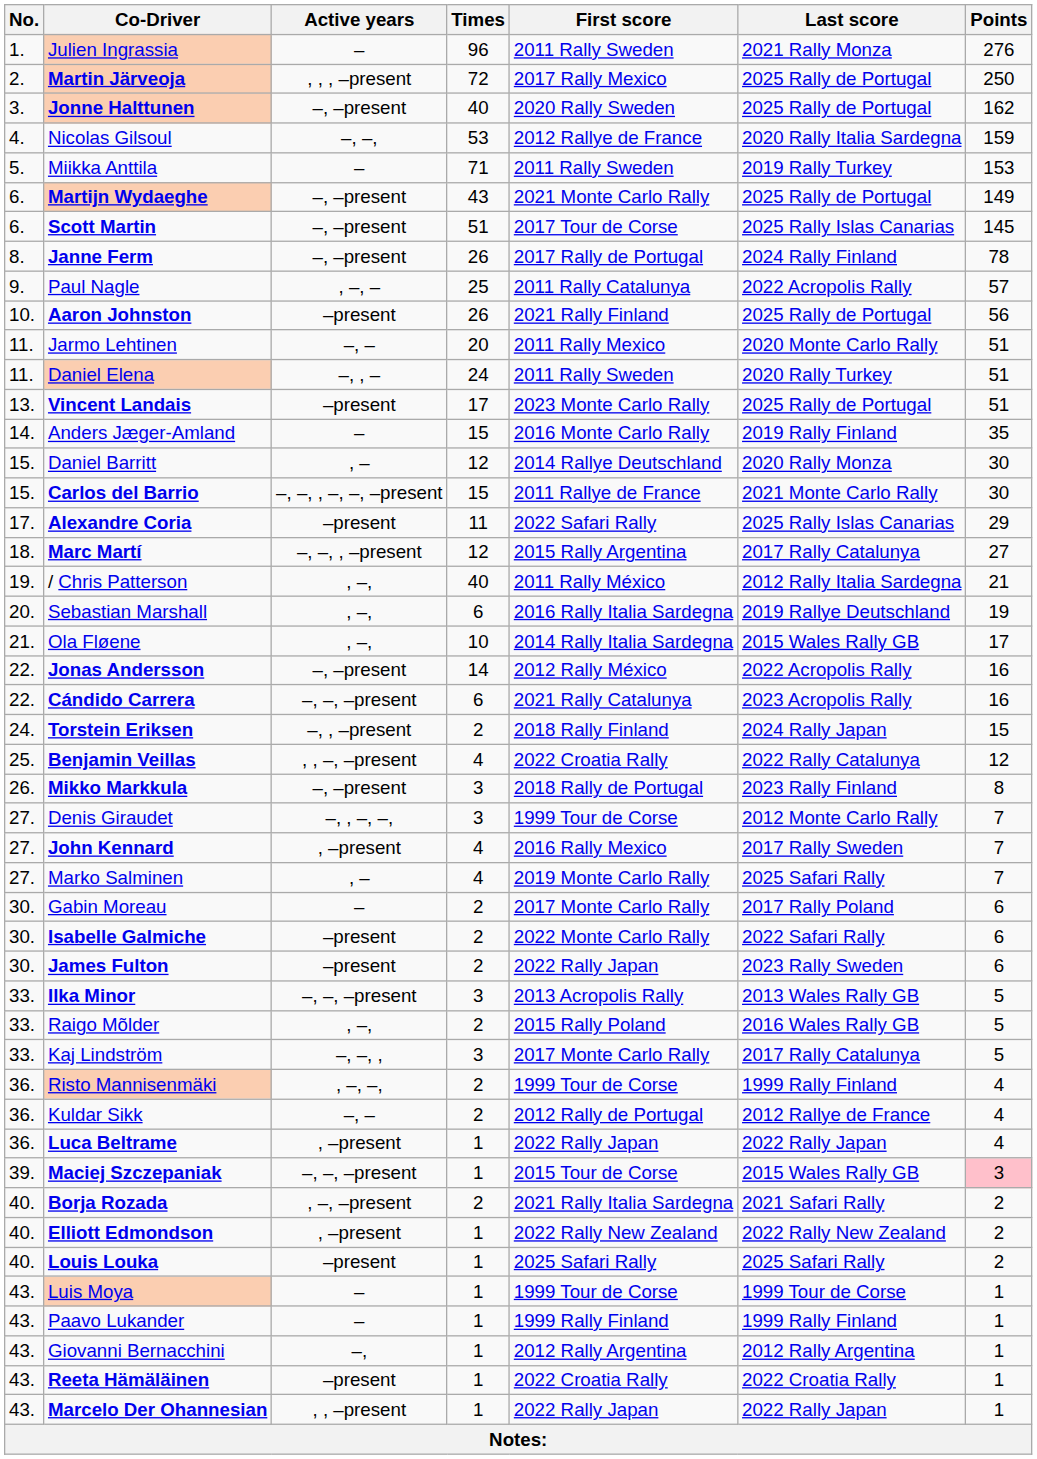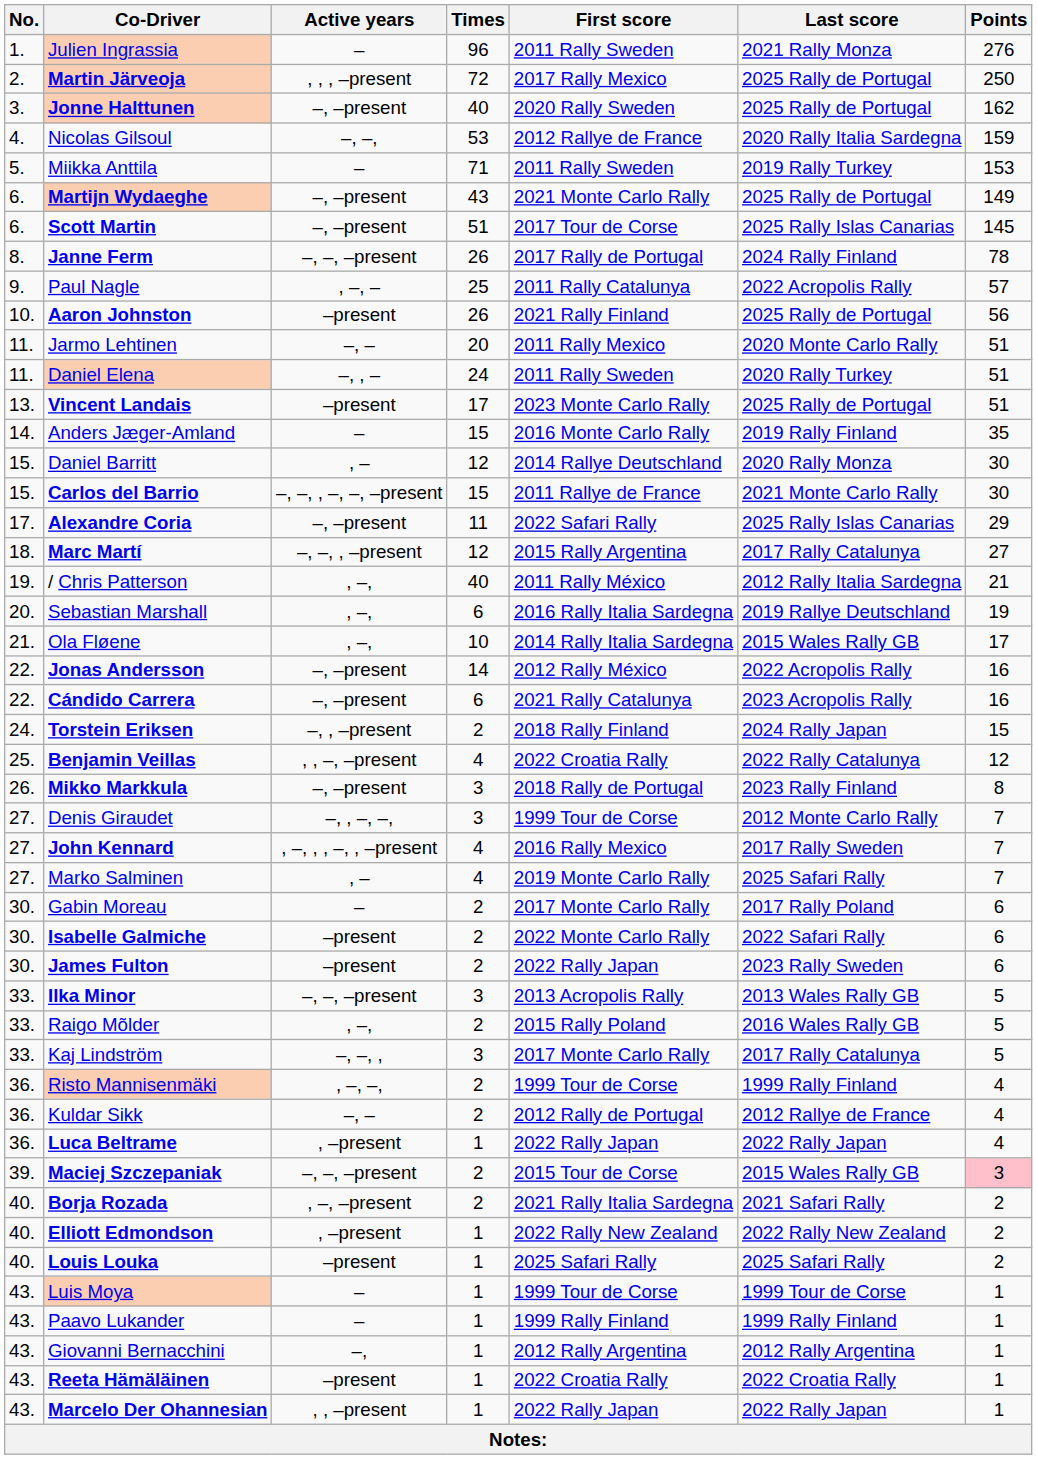 <table class="wikitable sortable" style="font-size:90%;">
 <tr>
 <th>No.</th>
 <th class="unsortable">Co-Driver</th>
 <th>Active years</th>
 <th>Times</th>
 <th class="unsortable">First score</th>
 <th class="unsortable">Last score</th>
 <th>Points</th>
 </tr>
 <tr>
 <td>1.</td>
 <td bgcolor=fbceb1> <a href='#'>Julien Ingrassia</a></td>
 <td align=center>–</td>
 <td align=center>96</td>
 <td> <a href='#'>2011 Rally Sweden</a></td>
 <td> <a href='#'>2021 Rally Monza</a></td>
 <td align=center>276</td>
 </tr>
 <tr>
 <td>2.</td>
 <td bgcolor=fbceb1><strong> <a href='#'>Martin Järveoja</a></strong></td>
 <td align=center>, , , –present</td>
 <td align=center>72</td>
 <td> <a href='#'>2017 Rally Mexico</a></td>
 <td> <a href='#'>2025 Rally de Portugal</a></td>
 <td align=center>250</td>
 </tr>
 <tr>
 <td>3.</td>
 <td bgcolor=fbceb1><strong> <a href='#'>Jonne Halttunen</a></strong></td>
 <td align=center>–, –present</td>
 <td align=center>40</td>
 <td> <a href='#'>2020 Rally Sweden</a></td>
 <td> <a href='#'>2025 Rally de Portugal</a></td>
 <td align=center>162</td>
 </tr>
 <tr>
 <td>4.</td>
 <td> <a href='#'>Nicolas Gilsoul</a></td>
 <td align=center>–, –, </td>
 <td align=center>53</td>
 <td> <a href='#'>2012 Rallye de France</a></td>
 <td> <a href='#'>2020 Rally Italia Sardegna</a></td>
 <td align=center>159</td>
 </tr>
 <tr>
 <td>5.</td>
 <td> <a href='#'>Miikka Anttila</a></td>
 <td align=center>–</td>
 <td align=center>71</td>
 <td> <a href='#'>2011 Rally Sweden</a></td>
 <td> <a href='#'>2019 Rally Turkey</a></td>
 <td align=center>153</td>
 </tr>
 <tr>
 <td>6.</td>
 <td bgcolor=fbceb1><strong> <a href='#'>Martijn Wydaeghe</a></strong></td>
 <td align=center>–, –present</td>
 <td align=center>43</td>
 <td> <a href='#'>2021 Monte Carlo Rally</a></td>
 <td> <a href='#'>2025 Rally de Portugal</a></td>
 <td align=center>149</td>
 </tr>
 <tr>
 <td>6.</td>
 <td><strong> <a href='#'>Scott Martin</a></strong></td>
 <td align=center>–, –present</td>
 <td align=center>51</td>
 <td> <a href='#'>2017 Tour de Corse</a></td>
 <td> <a href='#'>2025 Rally Islas Canarias</a></td>
 <td align=center>145</td>
 </tr>
 <tr>
 <td>8.</td>
 <td><strong> <a href='#'>Janne Ferm</a></strong></td>
-<td align=center>–, –present</td>
+<td align=center>–, –, –present</td>
 <td align=center>26</td>
 <td> <a href='#'>2017 Rally de Portugal</a></td>
 <td> <a href='#'>2024 Rally Finland</a></td>
 <td align=center>78</td>
 </tr>
 <tr>
 <td>9.</td>
 <td> <a href='#'>Paul Nagle</a></td>
 <td align=center>, –, –</td>
 <td align=center>25</td>
 <td> <a href='#'>2011 Rally Catalunya</a></td>
 <td> <a href='#'>2022 Acropolis Rally</a></td>
 <td align=center>57</td>
 </tr>
 <tr>
 <td>10.</td>
 <td><strong> <a href='#'>Aaron Johnston</a></strong></td>
 <td align=center>–present</td>
 <td align=center>26</td>
 <td> <a href='#'>2021 Rally Finland</a></td>
 <td> <a href='#'>2025 Rally de Portugal</a></td>
 <td align=center>56</td>
 </tr>
 <tr>
 <td>11.</td>
 <td> <a href='#'>Jarmo Lehtinen</a></td>
 <td align=center>–, –</td>
 <td align=center>20</td>
 <td> <a href='#'>2011 Rally Mexico</a></td>
 <td> <a href='#'>2020 Monte Carlo Rally</a></td>
 <td align=center>51</td>
 </tr>
 <tr>
 <td>11.</td>
 <td bgcolor=fbceb1> <a href='#'>Daniel Elena</a></td>
 <td align=center>–, , –</td>
 <td align=center>24</td>
 <td> <a href='#'>2011 Rally Sweden</a></td>
 <td> <a href='#'>2020 Rally Turkey</a></td>
 <td align=center>51</td>
 </tr>
 <tr>
 <td>13.</td>
 <td><strong> <a href='#'>Vincent Landais</a></strong></td>
 <td align=center>–present</td>
 <td align=center>17</td>
 <td> <a href='#'>2023 Monte Carlo Rally</a></td>
 <td> <a href='#'>2025 Rally de Portugal</a></td>
 <td align=center>51</td>
 </tr>
 <tr>
 <td>14.</td>
 <td> <a href='#'>Anders Jæger-Amland</a></td>
 <td align=center>–</td>
 <td align=center>15</td>
 <td> <a href='#'>2016 Monte Carlo Rally</a></td>
 <td> <a href='#'>2019 Rally Finland</a></td>
 <td align=center>35</td>
 </tr>
 <tr>
 <td>15.</td>
 <td> <a href='#'>Daniel Barritt</a></td>
 <td align=center>, –</td>
 <td align=center>12</td>
 <td> <a href='#'>2014 Rallye Deutschland</a></td>
 <td> <a href='#'>2020 Rally Monza</a></td>
 <td align=center>30</td>
 </tr>
 <tr>
 <td>15.</td>
 <td><strong> <a href='#'>Carlos del Barrio</a></strong></td>
 <td align=center>–, –, , –, –, –present</td>
 <td align=center>15</td>
 <td> <a href='#'>2011 Rallye de France</a></td>
 <td> <a href='#'>2021 Monte Carlo Rally</a></td>
 <td align=center>30</td>
 </tr>
 <tr>
 <td>17.</td>
 <td> <strong><a href='#'>Alexandre Coria</a></strong></td>
-<td align=center>–present</td>
+<td align=center>–, –present</td>
 <td align=center>11</td>
 <td> <a href='#'>2022 Safari Rally</a></td>
 <td> <a href='#'>2025 Rally Islas Canarias</a></td>
 <td align=center>29</td>
 </tr>
 <tr>
 <td>18.</td>
 <td><strong> <a href='#'>Marc Martí</a></strong></td>
 <td align=center>–, –, , –present</td>
 <td align=center>12</td>
 <td> <a href='#'>2015 Rally Argentina</a></td>
 <td> <a href='#'>2017 Rally Catalunya</a></td>
 <td align=center>27</td>
 </tr>
 <tr>
 <td>19.</td>
 <td> /  <a href='#'>Chris Patterson</a></td>
 <td align=center>, –, </td>
 <td align=center>40</td>
 <td> <a href='#'>2011 Rally México</a></td>
 <td> <a href='#'>2012 Rally Italia Sardegna</a></td>
 <td align=center>21</td>
 </tr>
 <tr>
 <td>20.</td>
 <td> <a href='#'>Sebastian Marshall</a></td>
 <td align=center>, –, </td>
 <td align=center>6</td>
 <td> <a href='#'>2016 Rally Italia Sardegna</a></td>
 <td> <a href='#'>2019 Rallye Deutschland</a></td>
 <td align=center>19</td>
 </tr>
 <tr>
 <td>21.</td>
 <td> <a href='#'>Ola Fløene</a></td>
 <td align=center>, –, </td>
 <td align=center>10</td>
 <td> <a href='#'>2014 Rally Italia Sardegna</a></td>
 <td> <a href='#'>2015 Wales Rally GB</a></td>
 <td align=center>17</td>
 </tr>
 <tr>
 <td>22.</td>
 <td><strong> <a href='#'>Jonas Andersson</a></strong></td>
 <td align=center>–, –present</td>
 <td align=center>14</td>
 <td> <a href='#'>2012 Rally México</a></td>
 <td> <a href='#'>2022 Acropolis Rally</a></td>
 <td align=center>16</td>
 </tr>
 <tr>
 <td>22.</td>
 <td><strong> <a href='#'>Cándido Carrera</a></strong></td>
-<td align=center>–, –, –present</td>
+<td align=center>–, –present</td>
 <td align=center>6</td>
 <td> <a href='#'>2021 Rally Catalunya</a></td>
 <td> <a href='#'>2023 Acropolis Rally</a></td>
 <td align=center>16</td>
 </tr>
 <tr>
 <td>24.</td>
 <td><strong> <a href='#'>Torstein Eriksen</a></strong></td>
 <td align=center>–, , –present</td>
 <td align=center>2</td>
 <td> <a href='#'>2018 Rally Finland</a></td>
 <td> <a href='#'>2024 Rally Japan</a></td>
 <td align=center>15</td>
 </tr>
 <tr>
 <td>25.</td>
 <td><strong> <a href='#'>Benjamin Veillas</a></strong></td>
 <td align=center>, , –, –present</td>
 <td align=center>4</td>
 <td> <a href='#'>2022 Croatia Rally</a></td>
 <td> <a href='#'>2022 Rally Catalunya</a></td>
 <td align=center>12</td>
 </tr>
 <tr>
 <td>26.</td>
 <td><strong> <a href='#'>Mikko Markkula</a></strong></td>
 <td align=center>–, –present</td>
 <td align=center>3</td>
 <td> <a href='#'>2018 Rally de Portugal</a></td>
 <td> <a href='#'>2023 Rally Finland</a></td>
 <td align=center>8</td>
 </tr>
 <tr>
 <td>27.</td>
 <td> <a href='#'>Denis Giraudet</a></td>
 <td align=center>–, , –, –, </td>
 <td align=center>3</td>
 <td> <a href='#'>1999 Tour de Corse</a></td>
 <td> <a href='#'>2012 Monte Carlo Rally</a></td>
 <td align=center>7</td>
 </tr>
 <tr>
 <td>27.</td>
 <td><strong> <a href='#'>John Kennard</a></strong></td>
-<td align=center>, –present</td>
+<td align=center>, –, , , –, , –present</td>
 <td align=center>4</td>
 <td> <a href='#'>2016 Rally Mexico</a></td>
 <td> <a href='#'>2017 Rally Sweden</a></td>
 <td align=center>7</td>
 </tr>
 <tr>
 <td>27.</td>
 <td> <a href='#'>Marko Salminen</a></td>
 <td align=center>, –</td>
 <td align=center>4</td>
 <td> <a href='#'>2019 Monte Carlo Rally</a></td>
 <td> <a href='#'>2025 Safari Rally</a></td>
 <td align=center>7</td>
 </tr>
 <tr>
 <td>30.</td>
 <td> <a href='#'>Gabin Moreau</a></td>
 <td align=center>–</td>
 <td align=center>2</td>
 <td> <a href='#'>2017 Monte Carlo Rally</a></td>
 <td> <a href='#'>2017 Rally Poland</a></td>
 <td align=center>6</td>
 </tr>
 <tr>
 <td>30.</td>
 <td> <strong><a href='#'>Isabelle Galmiche</a></strong></td>
 <td align=center>–present</td>
 <td align=center>2</td>
 <td> <a href='#'>2022 Monte Carlo Rally</a></td>
 <td> <a href='#'>2022 Safari Rally</a></td>
 <td align=center>6</td>
 </tr>
 <tr>
 <td>30.</td>
 <td><strong> <a href='#'>James Fulton</a></strong></td>
 <td align=center>–present</td>
 <td align=center>2</td>
 <td> <a href='#'>2022 Rally Japan</a></td>
 <td> <a href='#'>2023 Rally Sweden</a></td>
 <td align=center>6</td>
 </tr>
 <tr>
 <td>33.</td>
 <td><strong> <a href='#'>Ilka Minor</a></strong></td>
 <td align=center>–, –, –present</td>
 <td align=center>3</td>
 <td> <a href='#'>2013 Acropolis Rally</a></td>
 <td> <a href='#'>2013 Wales Rally GB</a></td>
 <td align=center>5</td>
 </tr>
 <tr>
 <td>33.</td>
 <td> <a href='#'>Raigo Mõlder</a></td>
 <td align=center>, –, </td>
 <td align=center>2</td>
 <td> <a href='#'>2015 Rally Poland</a></td>
 <td> <a href='#'>2016 Wales Rally GB</a></td>
 <td align=center>5</td>
 </tr>
 <tr>
 <td>33.</td>
 <td> <a href='#'>Kaj Lindström</a></td>
 <td align=center>–, –, , </td>
 <td align=center>3</td>
 <td> <a href='#'>2017 Monte Carlo Rally</a></td>
 <td> <a href='#'>2017 Rally Catalunya</a></td>
 <td align=center>5</td>
 </tr>
 <tr>
 <td>36.</td>
 <td bgcolor=fbceb1> <a href='#'>Risto Mannisenmäki</a></td>
 <td align=center>, –, –, </td>
 <td align=center>2</td>
 <td> <a href='#'>1999 Tour de Corse</a></td>
 <td> <a href='#'>1999 Rally Finland</a></td>
 <td align=center>4</td>
 </tr>
 <tr>
 <td>36.</td>
 <td> <a href='#'>Kuldar Sikk</a></td>
 <td align=center>–, –</td>
 <td align=center>2</td>
 <td> <a href='#'>2012 Rally de Portugal</a></td>
 <td> <a href='#'>2012 Rallye de France</a></td>
 <td align=center>4</td>
 </tr>
 <tr>
 <td>36.</td>
 <td><strong> <a href='#'>Luca Beltrame</a></strong></td>
 <td align=center>, –present</td>
 <td align=center>1</td>
 <td> <a href='#'>2022 Rally Japan</a></td>
 <td> <a href='#'>2022 Rally Japan</a></td>
 <td align=center>4</td>
 </tr>
 <tr>
 <td>39.</td>
 <td><strong> <a href='#'>Maciej Szczepaniak</a></strong></td>
 <td align=center>–, –, –present</td>
-<td align=center>1</td>
+<td align=center>2</td>
 <td> <a href='#'>2015 Tour de Corse</a></td>
 <td> <a href='#'>2015 Wales Rally GB</a></td>
 <td align=center style="background: pink;">3</td>
 </tr>
 <tr>
 <td>40.</td>
 <td><strong> <a href='#'>Borja Rozada</a></strong></td>
 <td align=center>, –, –present</td>
 <td align=center>2</td>
 <td> <a href='#'>2021 Rally Italia Sardegna</a></td>
 <td> <a href='#'>2021 Safari Rally</a></td>
 <td align=center>2</td>
 </tr>
 <tr>
 <td>40.</td>
 <td><strong> <a href='#'>Elliott Edmondson</a></strong></td>
 <td align=center>, –present</td>
 <td align=center>1</td>
 <td> <a href='#'>2022 Rally New Zealand</a></td>
 <td> <a href='#'>2022 Rally New Zealand</a></td>
 <td align=center>2</td>
 </tr>
 <tr>
 <td>40.</td>
 <td><strong> <a href='#'>Louis Louka</a></strong></td>
 <td align=center>–present</td>
 <td align=center>1</td>
 <td> <a href='#'>2025 Safari Rally</a></td>
 <td> <a href='#'>2025 Safari Rally</a></td>
 <td align=center>2</td>
 </tr>
 <tr>
 <td>43.</td>
 <td bgcolor=fbceb1> <a href='#'>Luis Moya</a></td>
 <td align=center>–</td>
 <td align=center>1</td>
 <td> <a href='#'>1999 Tour de Corse</a></td>
 <td> <a href='#'>1999 Tour de Corse</a></td>
 <td align=center>1</td>
 </tr>
 <tr>
 <td>43.</td>
 <td> <a href='#'>Paavo Lukander</a></td>
 <td align=center>–</td>
 <td align=center>1</td>
 <td> <a href='#'>1999 Rally Finland</a></td>
 <td> <a href='#'>1999 Rally Finland</a></td>
 <td align=center>1</td>
 </tr>
 <tr>
 <td>43.</td>
 <td> <a href='#'>Giovanni Bernacchini</a></td>
 <td align=center>–, </td>
 <td align=center>1</td>
 <td> <a href='#'>2012 Rally Argentina</a></td>
 <td> <a href='#'>2012 Rally Argentina</a></td>
 <td align=center>1</td>
 </tr>
 <tr>
 <td>43.</td>
 <td> <strong><a href='#'>Reeta Hämäläinen</a></strong></td>
 <td align=center>–present</td>
 <td align=center>1</td>
 <td> <a href='#'>2022 Croatia Rally</a></td>
 <td> <a href='#'>2022 Croatia Rally</a></td>
 <td align=center>1</td>
 </tr>
 <tr>
 <td>43.</td>
 <td><strong> <a href='#'>Marcelo Der Ohannesian</a></strong></td>
 <td align=center>, , –present</td>
 <td align=center>1</td>
 <td> <a href='#'>2022 Rally Japan</a></td>
 <td> <a href='#'>2022 Rally Japan</a></td>
 <td align=center>1</td>
 </tr>
 <tr>
 <th colspan=7><strong>Notes:</strong></th>
 </tr>
 </table>
